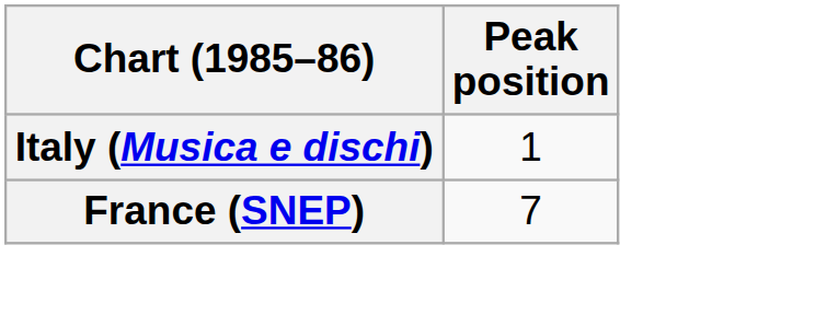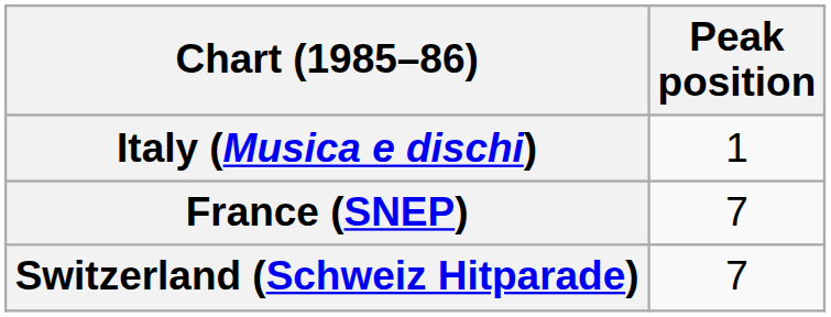 <table class="wikitable sortable plainrowheaders" style="text-align:center">
 <tr>
 <th scope="col">Chart (1985–86)</th>
 <th scope="col">Peak<br>position</th>
 </tr>
 <tr>
 <th scope="row">Italy (<em><a href='#'>Musica e dischi</a></em>)</th>
 <td>1</td>
 </tr>
 <tr>
 <th scope="row">France (<a href='#'>SNEP</a>)</th>
 <td>7</td>
 </tr>
+<tr>
+<th scope="row">Switzerland (<a href='#'>Schweiz Hitparade</a>)</th>
+<td>7</td>
+</tr>
 </table>
